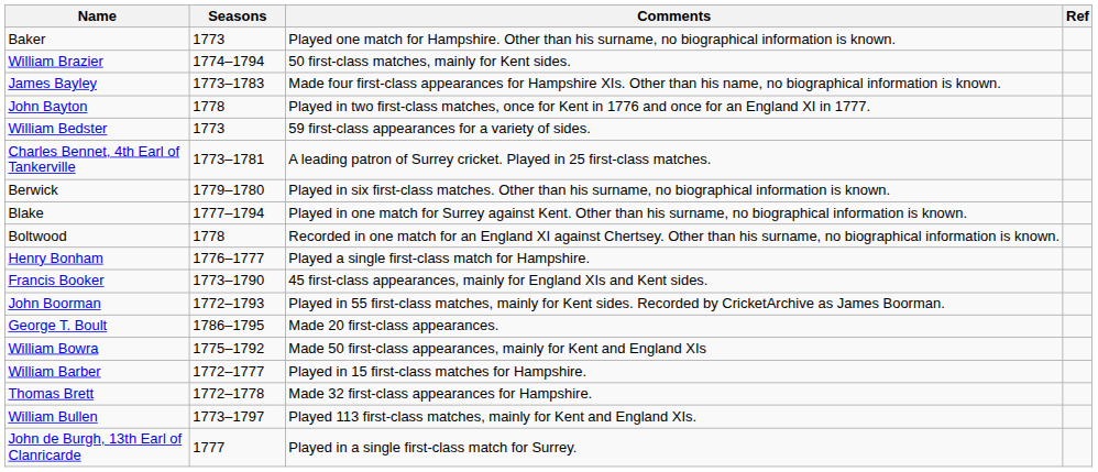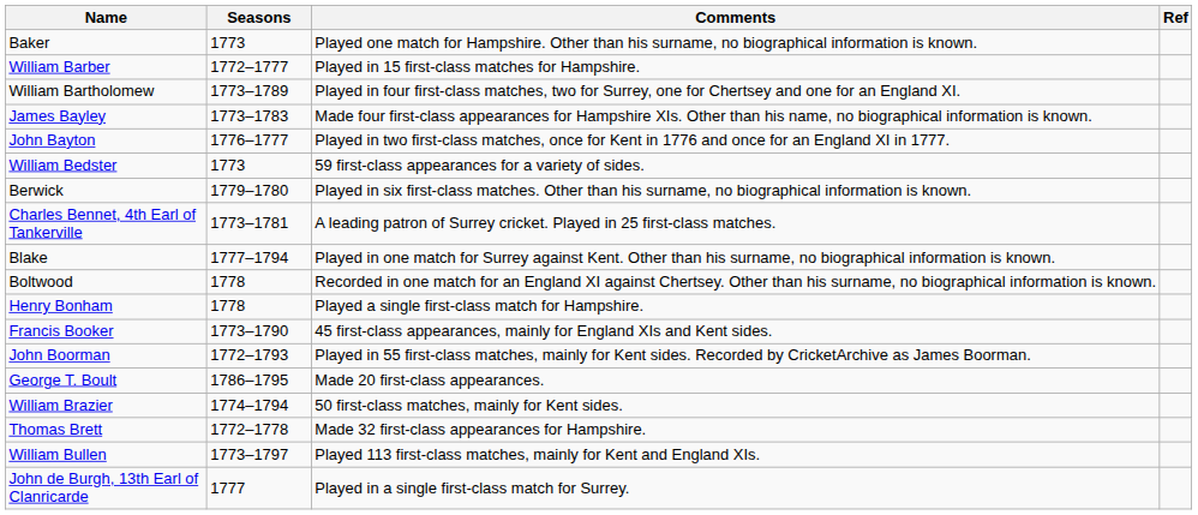 <table class="wikitable">
 <tr>
 <th style="width:200px">Name</th>
 <th style="width: 100px">Seasons</th>
 <th>Comments</th>
 <th>Ref</th>
 </tr>
 <tr>
 <td>Baker</td>
 <td>1773</td>
 <td>Played one match for Hampshire. Other than his surname, no biographical information is known.</td>
 <td></td>
 </tr>
 <tr>
-<td><a href='#'>William Brazier</a></td>
-<td>1774–1794</td>
-<td>50 first-class matches, mainly for Kent sides.</td>
+<td><a href='#'>William Barber</a></td>
+<td>1772–1777</td>
+<td>Played in 15 first-class matches for Hampshire.</td>
+<td></td>
+</tr>
+<tr>
+<td>William Bartholomew</td>
+<td>1773–1789</td>
+<td>Played in four first-class matches, two for Surrey, one for Chertsey and one for an England XI.</td>
 <td></td>
 </tr>
 <tr>
 <td><a href='#'>James Bayley</a></td>
 <td>1773–1783</td>
 <td>Made four first-class appearances for Hampshire XIs. Other than his name, no biographical information is known.</td>
 <td></td>
 </tr>
 <tr>
 <td><a href='#'>John Bayton</a></td>
-<td>1778</td>
+<td>1776–1777</td>
 <td>Played in two first-class matches, once for Kent in 1776 and once for an England XI in 1777.</td>
 <td></td>
 </tr>
 <tr>
 <td><a href='#'>William Bedster</a></td>
 <td>1773</td>
 <td>59 first-class appearances for a variety of sides.</td>
 <td></td>
 </tr>
 <tr>
+<td>Berwick</td>
+<td>1779–1780</td>
+<td>Played in six first-class matches. Other than his surname, no biographical information is known.</td>
+<td></td>
+</tr>
+<tr>
 <td><a href='#'>Charles Bennet, 4th Earl of Tankerville</a></td>
 <td>1773–1781</td>
 <td>A leading patron of Surrey cricket. Played in 25 first-class matches.</td>
-<td></td>
-</tr>
-<tr>
-<td>Berwick</td>
-<td>1779–1780</td>
-<td>Played in six first-class matches. Other than his surname, no biographical information is known.</td>
 <td></td>
 </tr>
 <tr>
 <td>Blake</td>
 <td>1777–1794</td>
 <td>Played in one match for Surrey against Kent. Other than his surname, no biographical information is known.</td>
 <td></td>
 </tr>
 <tr>
 <td>Boltwood</td>
 <td>1778</td>
 <td>Recorded in one match for an England XI against Chertsey. Other than his surname, no biographical information is known.</td>
 <td></td>
 </tr>
 <tr>
 <td><a href='#'>Henry Bonham</a></td>
-<td>1776–1777</td>
+<td>1778</td>
 <td>Played a single first-class match for Hampshire.</td>
 <td></td>
 </tr>
 <tr>
 <td><a href='#'>Francis Booker</a></td>
 <td>1773–1790</td>
 <td>45 first-class appearances, mainly for England XIs and Kent sides.</td>
 <td></td>
 </tr>
 <tr>
 <td><a href='#'>John Boorman</a></td>
 <td>1772–1793</td>
 <td>Played in 55 first-class matches, mainly for Kent sides. Recorded by CricketArchive as James Boorman.</td>
 <td></td>
 </tr>
 <tr>
 <td><a href='#'>George T. Boult</a></td>
 <td>1786–1795</td>
 <td>Made 20 first-class appearances.</td>
 <td></td>
 </tr>
 <tr>
-<td><a href='#'>William Bowra</a></td>
-<td>1775–1792</td>
-<td>Made 50 first-class appearances, mainly for Kent and England XIs</td>
-<td></td>
-</tr>
-<tr>
-<td><a href='#'>William Barber</a></td>
-<td>1772–1777</td>
-<td>Played in 15 first-class matches for Hampshire.</td>
+<td><a href='#'>William Brazier</a></td>
+<td>1774–1794</td>
+<td>50 first-class matches, mainly for Kent sides.</td>
 <td></td>
 </tr>
 <tr>
 <td><a href='#'>Thomas Brett</a></td>
 <td>1772–1778</td>
 <td>Made 32 first-class appearances for Hampshire.</td>
 <td></td>
 </tr>
 <tr>
 <td><a href='#'>William Bullen</a></td>
 <td>1773–1797</td>
 <td>Played 113 first-class matches, mainly for Kent and England XIs.</td>
 <td></td>
 </tr>
 <tr>
 <td><a href='#'>John de Burgh, 13th Earl of Clanricarde</a></td>
 <td>1777</td>
 <td>Played in a single first-class match for Surrey.</td>
 <td></td>
 </tr>
 </table>
